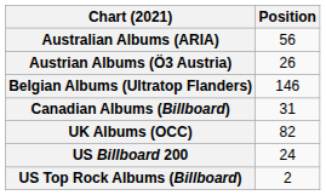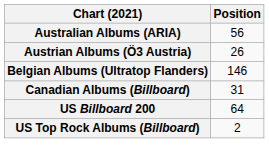 <table class="wikitable sortable plainrowheaders" style="text-align:center">
 <tr>
 <th scope="col">Chart (2021)</th>
 <th scope="col">Position</th>
 </tr>
 <tr>
 <th scope="row">Australian Albums (ARIA)</th>
 <td>56</td>
 </tr>
 <tr>
 <th scope="row">Austrian Albums (Ö3 Austria)</th>
 <td>26</td>
 </tr>
 <tr>
 <th scope="row">Belgian Albums (Ultratop Flanders)</th>
 <td>146</td>
 </tr>
 <tr>
 <th scope="row">Canadian Albums (<em>Billboard</em>)</th>
 <td>31</td>
 </tr>
 <tr>
-<th scope="row">UK Albums (OCC)</th>
-<td>82</td>
-</tr>
-<tr>
 <th scope="row">US <em>Billboard</em> 200</th>
-<td>24</td>
+<td>64</td>
 </tr>
 <tr>
 <th scope="row">US Top Rock Albums (<em>Billboard</em>)</th>
 <td>2</td>
 </tr>
 </table>
